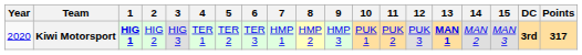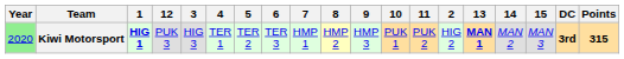 <table class="wikitable" style="text-align:center; font-size:85%">
 <tr>
 <th>Year</th>
 <th>Team</th>
 <th>1</th>
-<th>2</th>
+<th>12</th>
 <th>3</th>
 <th>4</th>
 <th>5</th>
 <th>6</th>
 <th>7</th>
 <th>8</th>
 <th>9</th>
 <th>10</th>
 <th>11</th>
-<th>12</th>
+<th>2</th>
 <th>13</th>
 <th>14</th>
 <th>15</th>
 <th>DC</th>
 <th>Points</th>
 </tr>
 <tr>
-<td><a href='#'>2020</a></td>
+<td style="background: lightgreen;"><a href='#'>2020</a></td>
 <th nowrap>Kiwi Motorsport</th>
 <td style="background:#DFFFDF;"><strong><a href='#'>HIG<br>1</a><br></strong></td>
-<td style="background:#DFFFDF;"><a href='#'>HIG<br>2</a><br></td>
+<td style="background:#DFDFDF;"><a href='#'>PUK<br>3</a><br></td>
 <td style="background:#DFDFDF;"><a href='#'>HIG<br>3</a><br></td>
 <td style="background:#DFFFDF;"><a href='#'>TER<br>1</a><br></td>
 <td style="background:#DFFFDF;"><a href='#'>TER<br>2</a><br></td>
 <td style="background:#DFFFDF;"><a href='#'>TER<br>3</a><br></td>
 <td style="background:#DFFFDF;"><a href='#'>HMP<br>1</a><br></td>
 <td style="background:#FFFFBF;"><a href='#'>HMP<br>2</a><br></td>
 <td style="background:#DFFFDF;"><a href='#'>HMP<br>3</a><br></td>
 <td style="background:#FFDF9F;"><a href='#'>PUK<br>1</a><br></td>
 <td style="background:#FFDF9F;"><a href='#'>PUK<br>2</a><br></td>
-<td style="background:#DFDFDF;"><a href='#'>PUK<br>3</a><br></td>
+<td style="background:#DFFFDF;"><a href='#'>HIG<br>2</a><br></td>
 <td style="background:#FFDF9F;"><strong><a href='#'>MAN<br>1</a></strong><br></td>
 <td style="background:#DFDFDF;"><em><a href='#'>MAN<br>2</a></em><br></td>
 <td style="background:#DFDFDF;"><em><a href='#'>MAN<br>3</a></em><br></td>
 <th style="background:#ffdf9f;">3rd</th>
-<th style="background:#ffdf9f;">317</th>
+<th style="background:#ffdf9f;">315</th>
 </tr>
 </table>
